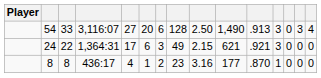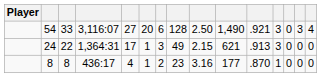 <table class="wikitable sortable" style="text-align:center;">
 <tr>
 <th>Player</th>
 <th></th>
 <th></th>
 <th></th>
 <th></th>
 <th></th>
 <th></th>
 <th></th>
 <th></th>
 <th></th>
 <th></th>
 <th></th>
 <th></th>
 <th></th>
 <th></th>
 </tr>
 <tr>
 <td></td>
 <td>54</td>
 <td>33</td>
 <td>3,116:07</td>
 <td>27</td>
 <td>20</td>
 <td>6</td>
 <td>128</td>
 <td>2.50</td>
 <td>1,490</td>
-<td>.913</td>
+<td>.921</td>
 <td>3</td>
 <td>0</td>
 <td>3</td>
 <td>4</td>
 </tr>
 <tr>
 <td></td>
 <td>24</td>
 <td>22</td>
 <td>1,364:31</td>
 <td>17</td>
-<td>6</td>
+<td>1</td>
 <td>3</td>
 <td>49</td>
 <td>2.15</td>
 <td>621</td>
-<td>.921</td>
+<td>.913</td>
 <td>3</td>
 <td>0</td>
 <td>0</td>
 <td>0</td>
 </tr>
 <tr>
 <td></td>
 <td>8</td>
 <td>8</td>
 <td>436:17</td>
 <td>4</td>
 <td>1</td>
 <td>2</td>
 <td>23</td>
 <td>3.16</td>
 <td>177</td>
 <td>.870</td>
 <td>1</td>
 <td>0</td>
 <td>0</td>
 <td>0</td>
 </tr>
 </table>
